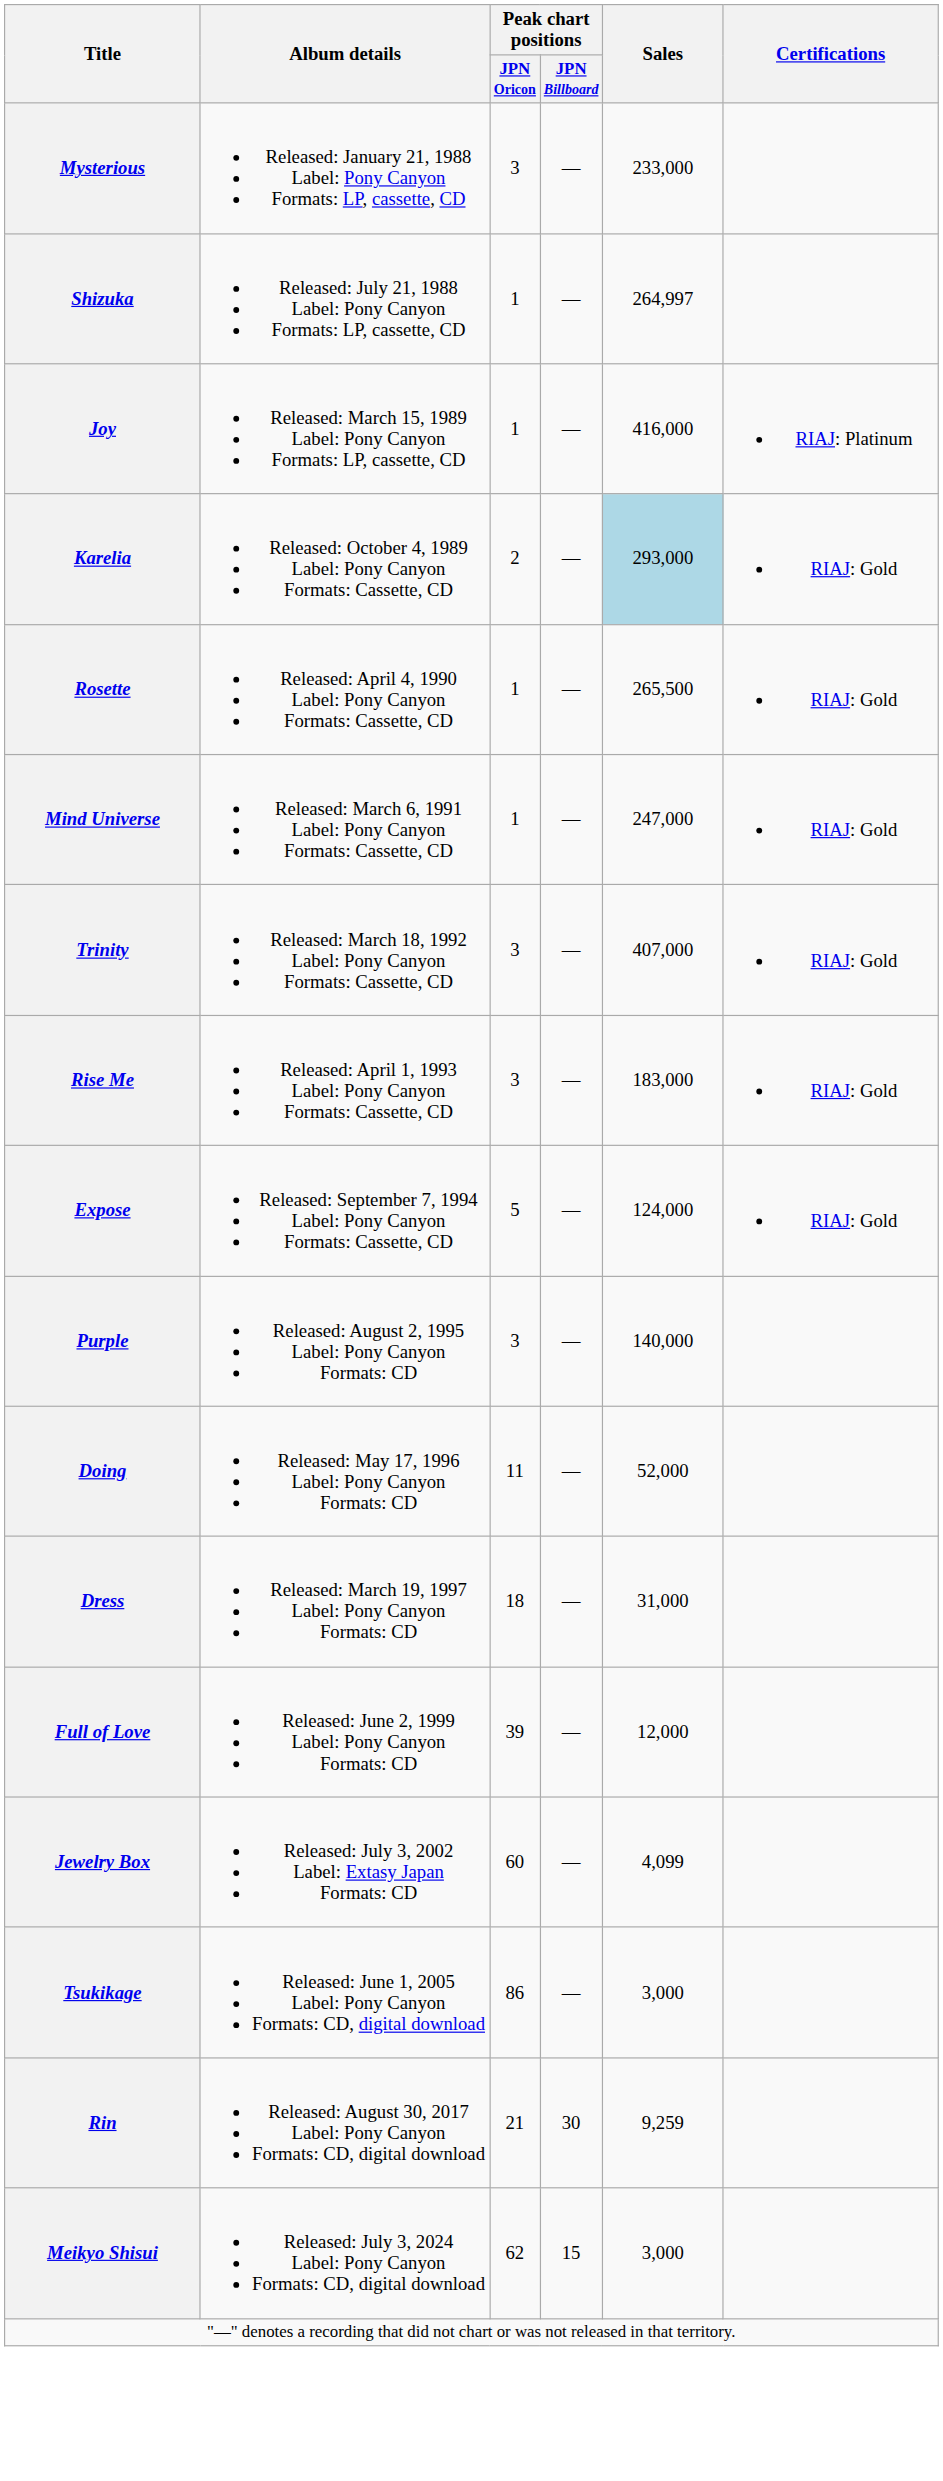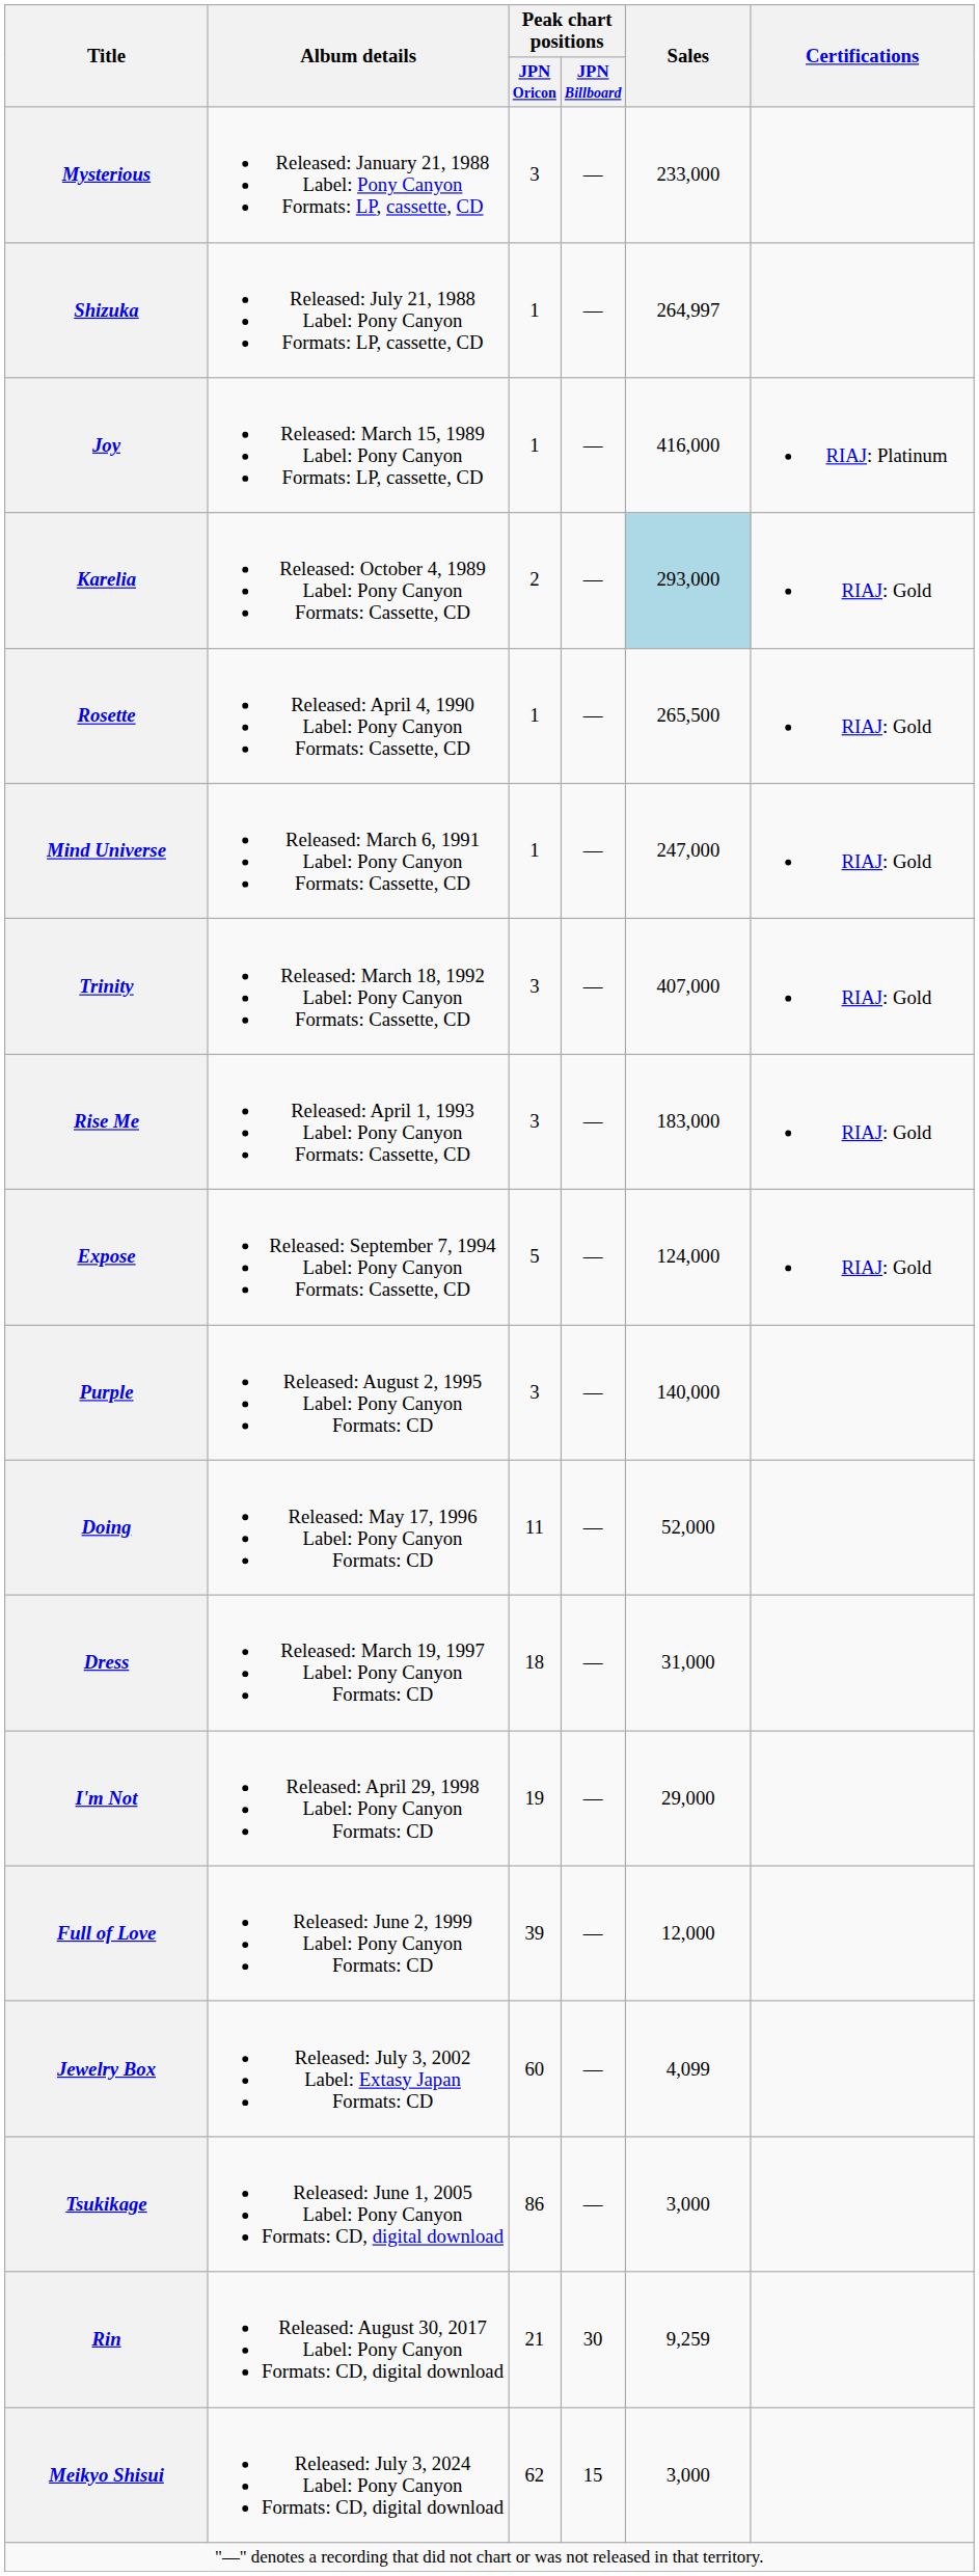 <table class="wikitable plainrowheaders" style="text-align:center;">
 <tr>
 <th scope="col" rowspan="2" style="width:10em;">Title</th>
 <th scope="col" rowspan="2" style="width:15em;">Album details</th>
 <th scope="col" colspan="2">Peak chart positions</th>
 <th scope="col" rowspan="2" style="width:6em;">Sales</th>
 <th scope="col" rowspan="2" style="width:11em;"><a href='#'>Certifications</a></th>
 </tr>
 <tr>
 <th scope="col" style="width:2.5em;font-size:90%;"><a href='#'>JPN<br><small>Oricon</small></a><br></th>
 <th scope="col" style="width:2.5em;font-size:90%;"><a href='#'>JPN<br><small><em>Billboard</em></small></a><br></th>
 </tr>
 <tr>
 <th scope="row"><em><a href='#'>Mysterious</a></em></th>
 <td><br><ul><li>Released: January 21, 1988</li><li>Label: <a href='#'>Pony Canyon</a></li><li>Formats: <a href='#'>LP</a>, <a href='#'>cassette</a>, <a href='#'>CD</a></li></ul></td>
 <td>3</td>
 <td>—</td>
 <td>233,000</td>
 <td></td>
 </tr>
 <tr>
 <th scope="row"><em><a href='#'>Shizuka</a></em></th>
 <td><br><ul><li>Released: July 21, 1988</li><li>Label: Pony Canyon</li><li>Formats: LP, cassette, CD</li></ul></td>
 <td>1</td>
 <td>—</td>
 <td>264,997</td>
 <td></td>
 </tr>
 <tr>
 <th scope="row"><em><a href='#'>Joy</a></em></th>
 <td><br><ul><li>Released: March 15, 1989</li><li>Label: Pony Canyon</li><li>Formats: LP, cassette, CD</li></ul></td>
 <td>1</td>
 <td>—</td>
 <td>416,000</td>
 <td><br><ul><li><a href='#'>RIAJ</a>: Platinum</li></ul></td>
 </tr>
 <tr>
 <th scope="row"><em><a href='#'>Karelia</a></em></th>
 <td><br><ul><li>Released: October 4, 1989</li><li>Label: Pony Canyon</li><li>Formats: Cassette, CD</li></ul></td>
 <td>2</td>
 <td>—</td>
 <td style="background: lightblue;">293,000</td>
 <td><br><ul><li><a href='#'>RIAJ</a>: Gold</li></ul></td>
 </tr>
 <tr>
 <th scope="row"><em><a href='#'>Rosette</a></em></th>
 <td><br><ul><li>Released: April 4, 1990</li><li>Label: Pony Canyon</li><li>Formats: Cassette, CD</li></ul></td>
 <td>1</td>
 <td>—</td>
 <td>265,500</td>
 <td><br><ul><li><a href='#'>RIAJ</a>: Gold</li></ul></td>
 </tr>
 <tr>
 <th scope="row"><em><a href='#'>Mind Universe</a></em></th>
 <td><br><ul><li>Released: March 6, 1991</li><li>Label: Pony Canyon</li><li>Formats: Cassette, CD</li></ul></td>
 <td>1</td>
 <td>—</td>
 <td>247,000</td>
 <td><br><ul><li><a href='#'>RIAJ</a>: Gold</li></ul></td>
 </tr>
 <tr>
 <th scope="row"><em><a href='#'>Trinity</a></em></th>
 <td><br><ul><li>Released: March 18, 1992</li><li>Label: Pony Canyon</li><li>Formats: Cassette, CD</li></ul></td>
 <td>3</td>
 <td>—</td>
 <td>407,000</td>
 <td><br><ul><li><a href='#'>RIAJ</a>: Gold</li></ul></td>
 </tr>
 <tr>
 <th scope="row"><em><a href='#'>Rise Me</a></em></th>
 <td><br><ul><li>Released: April 1, 1993</li><li>Label: Pony Canyon</li><li>Formats: Cassette, CD</li></ul></td>
 <td>3</td>
 <td>—</td>
 <td>183,000</td>
 <td><br><ul><li><a href='#'>RIAJ</a>: Gold</li></ul></td>
 </tr>
 <tr>
 <th scope="row"><em><a href='#'>Expose</a></em></th>
 <td><br><ul><li>Released: September 7, 1994</li><li>Label: Pony Canyon</li><li>Formats: Cassette, CD</li></ul></td>
 <td>5</td>
 <td>—</td>
 <td>124,000</td>
 <td><br><ul><li><a href='#'>RIAJ</a>: Gold</li></ul></td>
 </tr>
 <tr>
 <th scope="row"><em><a href='#'>Purple</a></em></th>
 <td><br><ul><li>Released: August 2, 1995</li><li>Label: Pony Canyon</li><li>Formats: CD</li></ul></td>
 <td>3</td>
 <td>—</td>
 <td>140,000</td>
 <td></td>
 </tr>
 <tr>
 <th scope="row"><em><a href='#'>Doing</a></em></th>
 <td><br><ul><li>Released: May 17, 1996</li><li>Label: Pony Canyon</li><li>Formats: CD</li></ul></td>
 <td>11</td>
 <td>—</td>
 <td>52,000</td>
 <td></td>
 </tr>
 <tr>
 <th scope="row"><em><a href='#'>Dress</a></em></th>
 <td><br><ul><li>Released: March 19, 1997</li><li>Label: Pony Canyon</li><li>Formats: CD</li></ul></td>
 <td>18</td>
 <td>—</td>
 <td>31,000</td>
 <td></td>
 </tr>
 <tr>
+<th scope="row"><em><a href='#'>I'm Not</a></em></th>
+<td><br><ul><li>Released: April 29, 1998</li><li>Label: Pony Canyon</li><li>Formats: CD</li></ul></td>
+<td>19</td>
+<td>—</td>
+<td>29,000</td>
+<td></td>
+</tr>
+<tr>
 <th scope="row"><em><a href='#'>Full of Love</a></em></th>
 <td><br><ul><li>Released: June 2, 1999</li><li>Label: Pony Canyon</li><li>Formats: CD</li></ul></td>
 <td>39</td>
 <td>—</td>
 <td>12,000</td>
 <td></td>
 </tr>
 <tr>
 <th scope="row"><em><a href='#'>Jewelry Box</a></em></th>
 <td><br><ul><li>Released: July 3, 2002</li><li>Label: <a href='#'>Extasy Japan</a></li><li>Formats: CD</li></ul></td>
 <td>60</td>
 <td>—</td>
 <td>4,099</td>
 <td></td>
 </tr>
 <tr>
 <th scope="row"><em><a href='#'>Tsukikage</a></em></th>
 <td><br><ul><li>Released: June 1, 2005</li><li>Label: Pony Canyon</li><li>Formats: CD, <a href='#'>digital download</a></li></ul></td>
 <td>86</td>
 <td>—</td>
 <td>3,000</td>
 <td></td>
 </tr>
 <tr>
 <th scope="row"><em><a href='#'>Rin</a></em></th>
 <td><br><ul><li>Released: August 30, 2017</li><li>Label: Pony Canyon</li><li>Formats: CD, digital download</li></ul></td>
 <td>21</td>
 <td>30</td>
 <td>9,259</td>
 <td></td>
 </tr>
 <tr>
 <th scope="row"><em><a href='#'>Meikyo Shisui</a></em></th>
 <td><br><ul><li>Released: July 3, 2024</li><li>Label: Pony Canyon</li><li>Formats: CD, digital download</li></ul></td>
 <td>62</td>
 <td>15</td>
 <td>3,000</td>
 <td></td>
 </tr>
 <tr>
 <td colspan="6" style="font-size:90%">"—" denotes a recording that did not chart or was not released in that territory.</td>
 </tr>
 </table>
